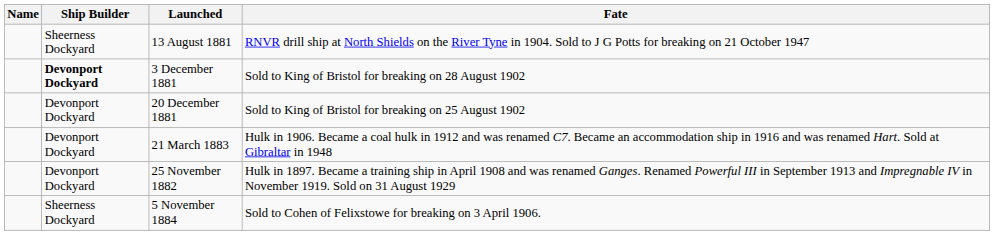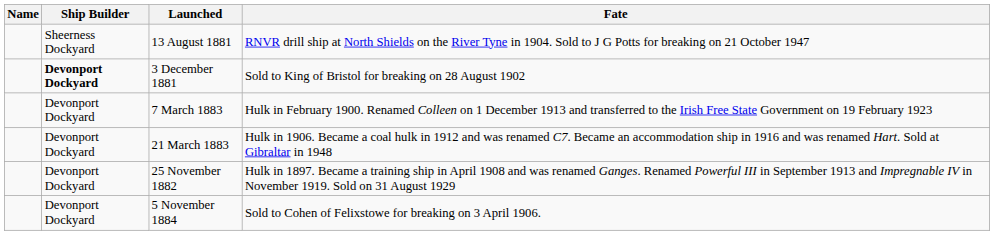 <table class="wikitable" style="text-align:left">
 <tr>
 <th>Name</th>
 <th>Ship Builder</th>
 <th 2>Launched</th>
 <th 2>Fate</th>
 </tr>
 <tr>
 <td></td>
 <td>Sheerness Dockyard</td>
 <td>13 August 1881</td>
 <td><a href='#'>RNVR</a> drill ship at <a href='#'>North Shields</a> on the <a href='#'>River Tyne</a> in 1904. Sold to J G Potts for breaking on 21 October 1947</td>
 </tr>
 <tr>
 <td></td>
 <td><strong>Devonport Dockyard</strong></td>
 <td>3 December 1881</td>
 <td>Sold to King of Bristol for breaking on 28 August 1902</td>
 </tr>
 <tr>
 <td></td>
 <td>Devonport Dockyard</td>
-<td>20 December 1881</td>
-<td>Sold to King of Bristol for breaking on 25 August 1902</td>
+<td>7 March 1883</td>
+<td>Hulk in February 1900.  Renamed <em>Colleen</em> on  1 December 1913 and transferred to the <a href='#'>Irish Free State</a> Government on 19 February 1923</td>
 </tr>
 <tr>
 <td></td>
 <td>Devonport Dockyard</td>
 <td>21 March 1883</td>
 <td>Hulk in 1906. Became a coal hulk in 1912 and was renamed <em>C7</em>. Became an accommodation ship in 1916 and was renamed <em>Hart</em>. Sold at <a href='#'>Gibraltar</a> in 1948</td>
 </tr>
 <tr>
 <td></td>
 <td>Devonport Dockyard</td>
 <td>25 November 1882</td>
 <td>Hulk in 1897.  Became a training ship in April 1908 and was renamed <em>Ganges</em>. Renamed <em>Powerful III</em> in September 1913 and <em>Impregnable IV</em> in November 1919. Sold on 31 August 1929</td>
 </tr>
 <tr>
 <td></td>
-<td>Sheerness Dockyard</td>
+<td>Devonport Dockyard</td>
 <td>5 November 1884</td>
 <td>Sold to Cohen of Felixstowe for breaking on 3 April 1906.</td>
 </tr>
 </table>
